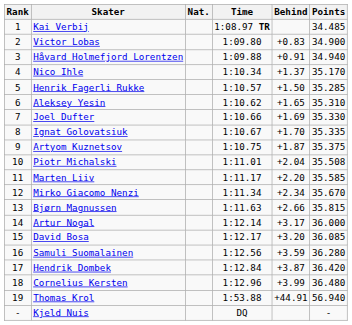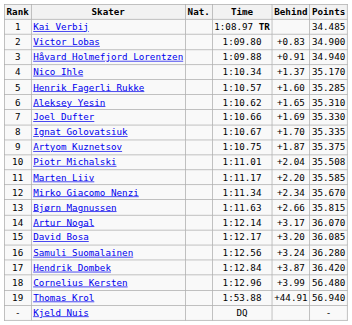 <table class="wikitable sortable" border="1" style="text-align:center">
 <tr>
 <th>Rank</th>
 <th>Skater</th>
 <th>Nat.</th>
 <th>Time</th>
 <th>Behind</th>
 <th>Points</th>
 </tr>
 <tr>
 <td>1</td>
 <td align=left><a href='#'>Kai Verbij</a></td>
 <td></td>
 <td>1:08.97 <strong>TR</strong></td>
 <td></td>
 <td>34.485</td>
 </tr>
 <tr>
 <td>2</td>
 <td align=left><a href='#'>Victor Lobas</a></td>
 <td></td>
 <td>1:09.80</td>
 <td>+0.83</td>
 <td>34.900</td>
 </tr>
 <tr>
 <td>3</td>
 <td align=left><a href='#'>Håvard Holmefjord Lorentzen</a></td>
 <td></td>
 <td>1:09.88</td>
 <td>+0.91</td>
 <td>34.940</td>
 </tr>
 <tr>
 <td>4</td>
 <td align=left><a href='#'>Nico Ihle</a></td>
 <td></td>
 <td>1:10.34</td>
 <td>+1.37</td>
 <td>35.170</td>
 </tr>
 <tr>
 <td>5</td>
 <td align=left><a href='#'>Henrik Fagerli Rukke</a></td>
 <td></td>
 <td>1:10.57</td>
-<td>+1.50</td>
+<td>+1.60</td>
 <td>35.285</td>
 </tr>
 <tr>
 <td>6</td>
 <td align=left><a href='#'>Aleksey Yesin</a></td>
 <td></td>
 <td>1:10.62</td>
 <td>+1.65</td>
 <td>35.310</td>
 </tr>
 <tr>
 <td>7</td>
 <td align=left><a href='#'>Joel Dufter</a></td>
 <td></td>
 <td>1:10.66</td>
 <td>+1.69</td>
 <td>35.330</td>
 </tr>
 <tr>
 <td>8</td>
 <td align=left><a href='#'>Ignat Golovatsiuk</a></td>
 <td></td>
 <td>1:10.67</td>
 <td>+1.70</td>
 <td>35.335</td>
 </tr>
 <tr>
 <td>9</td>
 <td align=left><a href='#'>Artyom Kuznetsov</a></td>
 <td></td>
 <td>1:10.75</td>
 <td>+1.87</td>
 <td>35.375</td>
 </tr>
 <tr>
 <td>10</td>
 <td align=left><a href='#'>Piotr Michalski</a></td>
 <td></td>
 <td>1:11.01</td>
 <td>+2.04</td>
 <td>35.508</td>
 </tr>
 <tr>
 <td>11</td>
 <td align=left><a href='#'>Marten Liiv</a></td>
 <td></td>
 <td>1:11.17</td>
 <td>+2.20</td>
 <td>35.585</td>
 </tr>
 <tr>
 <td>12</td>
 <td align=left><a href='#'>Mirko Giacomo Nenzi</a></td>
 <td></td>
 <td>1:11.34</td>
 <td>+2.34</td>
 <td>35.670</td>
 </tr>
 <tr>
 <td>13</td>
 <td align=left><a href='#'>Bjørn Magnussen</a></td>
 <td></td>
 <td>1:11.63</td>
 <td>+2.66</td>
 <td>35.815</td>
 </tr>
 <tr>
 <td>14</td>
 <td align=left><a href='#'>Artur Nogal</a></td>
 <td></td>
 <td>1:12.14</td>
 <td>+3.17</td>
-<td>36.000</td>
+<td>36.070</td>
 </tr>
 <tr>
 <td>15</td>
 <td align=left><a href='#'>David Bosa</a></td>
 <td></td>
 <td>1:12.17</td>
 <td>+3.20</td>
 <td>36.085</td>
 </tr>
 <tr>
 <td>16</td>
 <td align=left><a href='#'>Samuli Suomalainen</a></td>
 <td></td>
 <td>1:12.56</td>
-<td>+3.59</td>
+<td>+3.24</td>
 <td>36.280</td>
 </tr>
 <tr>
 <td>17</td>
 <td align=left><a href='#'>Hendrik Dombek</a></td>
 <td></td>
 <td>1:12.84</td>
 <td>+3.87</td>
 <td>36.420</td>
 </tr>
 <tr>
 <td>18</td>
 <td align=left><a href='#'>Cornelius Kersten</a></td>
 <td></td>
 <td>1:12.96</td>
 <td>+3.99</td>
-<td>36.480</td>
+<td>56.480</td>
 </tr>
 <tr>
 <td>19</td>
 <td align=left><a href='#'>Thomas Krol</a></td>
 <td></td>
 <td>1:53.88</td>
 <td>+44.91</td>
 <td>56.940</td>
 </tr>
 <tr>
 <td>-</td>
 <td align=left><a href='#'>Kjeld Nuis</a></td>
 <td></td>
 <td>DQ</td>
 <td></td>
 <td>-</td>
 </tr>
 </table>
